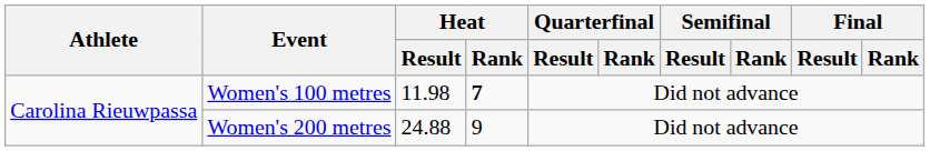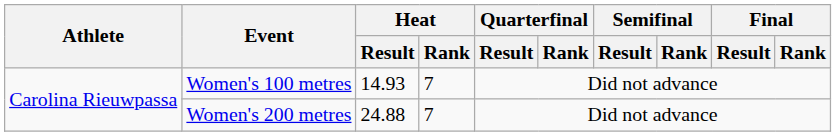 <table class="wikitable">
 <tr>
 <th rowspan="2">Athlete</th>
 <th rowspan="2">Event</th>
 <th colspan="2">Heat</th>
 <th colspan="2">Quarterfinal</th>
 <th colspan="2">Semifinal</th>
 <th colspan="2">Final</th>
 </tr>
 <tr>
 <th>Result</th>
 <th>Rank</th>
 <th>Result</th>
 <th>Rank</th>
 <th>Result</th>
 <th>Rank</th>
 <th>Result</th>
 <th>Rank</th>
 </tr>
 <tr>
 <td rowspan=2><a href='#'>Carolina Rieuwpassa</a></td>
 <td><a href='#'>Women's 100 metres</a></td>
-<td>11.98</td>
-<td><strong>7</strong></td>
+<td>14.93</td>
+<td>7</td>
 <td colspan="6" align=center>Did not advance</td>
 </tr>
 <tr>
 <td><a href='#'>Women's 200 metres</a></td>
 <td>24.88</td>
-<td>9</td>
+<td>7</td>
 <td colspan="6" align=center>Did not advance</td>
 </tr>
 </table>
